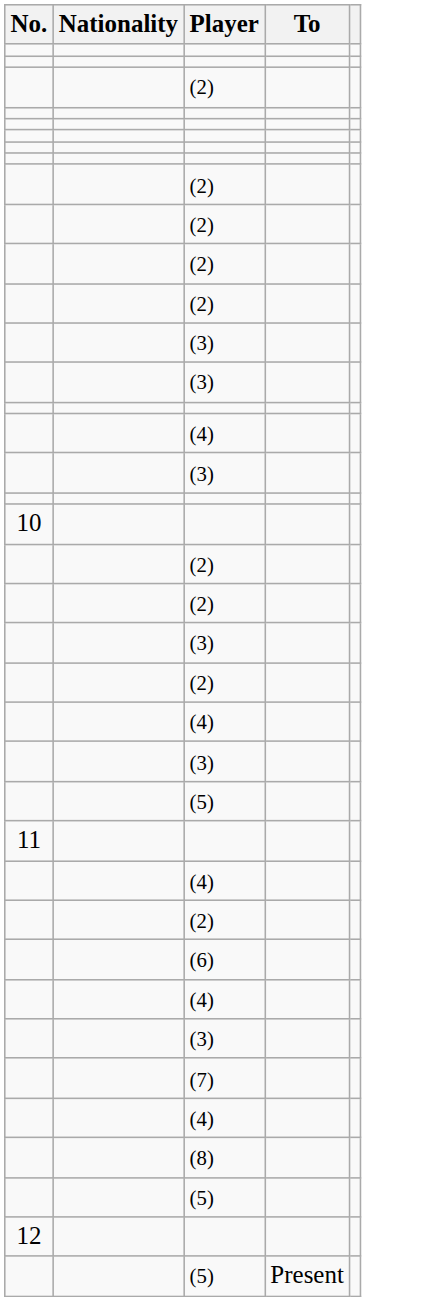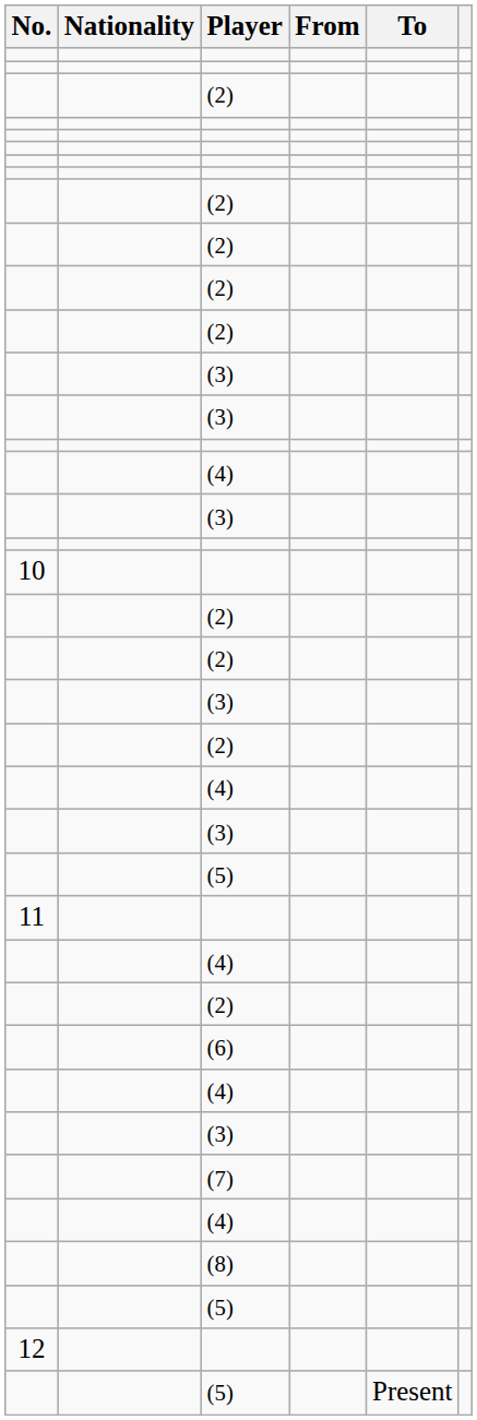 <table class="wikitable sortable plainrowheaders">
 <tr>
 <th scope=col>No.</th>
 <th scope=col>Nationality</th>
 <th scope=col>Player</th>
+<th scope=col>From</th>
 <th scope=col>To</th>
 <th scope=col class="unsortable"></th>
 </tr>
 <tr>
 <td style="text-align:center;" scope=row></td>
+<td></td>
 <td></td>
 <td></td>
 <td></td>
 <td align="center"></td>
 </tr>
 <tr>
 <td style="text-align:center;" scope=row></td>
 <td></td>
 <td></td>
 <td></td>
+<td></td>
 <td align="center"></td>
 </tr>
 <tr>
 <td style="text-align:center;" scope=row></td>
 <td></td>
 <td> <small>(2)</small></td>
 <td></td>
+<td></td>
 <td align="center"></td>
 </tr>
 <tr>
 <td style="text-align:center;" scope=row></td>
+<td></td>
 <td></td>
 <td></td>
 <td></td>
 <td align="center"></td>
 </tr>
 <tr>
 <td style="text-align:center;" scope=row></td>
 <td></td>
 <td></td>
 <td></td>
+<td></td>
 <td align="center"></td>
 </tr>
 <tr>
 <td style="text-align:center;" scope=row></td>
+<td></td>
 <td></td>
 <td></td>
 <td></td>
 <td align="center"></td>
 </tr>
 <tr>
 <td style="text-align:center;" scope=row></td>
 <td></td>
 <td></td>
 <td></td>
+<td></td>
 <td align="center"></td>
 </tr>
 <tr>
 <td style="text-align:center;" scope=row></td>
+<td></td>
 <td></td>
 <td></td>
 <td></td>
 <td align="center"></td>
 </tr>
 <tr>
 <td style="text-align:center;" scope=row></td>
 <td></td>
 <td> <small>(2)</small></td>
 <td></td>
-<td align="center"></td>
-</tr>
-<tr>
-<td style="text-align:center;" scope=row></td>
-<td></td>
-<td> <small>(2)</small></td>
 <td></td>
 <td align="center"></td>
 </tr>
 <tr>
 <td style="text-align:center;" scope=row></td>
 <td></td>
 <td> <small>(2)</small></td>
 <td></td>
+<td></td>
 <td align="center"></td>
 </tr>
 <tr>
 <td style="text-align:center;" scope=row></td>
 <td></td>
 <td> <small>(2)</small></td>
+<td></td>
+<td></td>
+<td align="center"></td>
+</tr>
+<tr>
+<td style="text-align:center;" scope=row></td>
+<td></td>
+<td> <small>(2)</small></td>
+<td></td>
 <td></td>
 <td align="center"></td>
 </tr>
 <tr>
 <td style="text-align:center;" scope=row></td>
 <td></td>
 <td> <small>(3)</small></td>
 <td></td>
+<td></td>
 <td align="center"></td>
 </tr>
 <tr>
 <td style="text-align:center;" scope=row></td>
 <td></td>
 <td> <small>(3)</small></td>
 <td></td>
+<td></td>
 <td align="center"></td>
 </tr>
 <tr>
 <td style="text-align:center;" scope=row></td>
+<td></td>
 <td></td>
 <td></td>
 <td></td>
 <td align="center"></td>
 </tr>
 <tr>
 <td style="text-align:center;" scope=row></td>
 <td></td>
 <td> <small>(4)</small></td>
 <td></td>
+<td></td>
 <td align="center"></td>
 </tr>
 <tr>
 <td style="text-align:center;" scope=row></td>
 <td></td>
 <td> <small>(3)</small></td>
 <td></td>
+<td></td>
 <td align="center"></td>
 </tr>
 <tr>
 <td style="text-align:center;" scope=row></td>
+<td></td>
 <td></td>
 <td></td>
 <td></td>
 <td align="center"></td>
 </tr>
 <tr>
 <td style="text-align:center;" scope=row>10</td>
 <td></td>
 <td></td>
 <td></td>
-<td align="center"></td>
-</tr>
-<tr>
-<td style="text-align:center;" scope=row></td>
-<td></td>
-<td> <small>(2)</small></td>
 <td></td>
 <td align="center"></td>
 </tr>
 <tr>
 <td style="text-align:center;" scope=row></td>
 <td></td>
 <td> <small>(2)</small></td>
 <td></td>
-<td align="center"></td>
-</tr>
-<tr>
-<td style="text-align:center;" scope=row></td>
-<td></td>
-<td> <small>(3)</small></td>
 <td></td>
 <td align="center"></td>
 </tr>
 <tr>
 <td style="text-align:center;" scope=row></td>
 <td></td>
 <td> <small>(2)</small></td>
 <td></td>
-<td align="center"></td>
-</tr>
-<tr>
-<td style="text-align:center;" scope=row></td>
-<td></td>
-<td> <small>(4)</small></td>
 <td></td>
 <td align="center"></td>
 </tr>
 <tr>
 <td style="text-align:center;" scope=row></td>
 <td></td>
 <td> <small>(3)</small></td>
 <td></td>
+<td></td>
+<td align="center"></td>
+</tr>
+<tr>
+<td style="text-align:center;" scope=row></td>
+<td></td>
+<td> <small>(2)</small></td>
+<td></td>
+<td></td>
+<td align="center"></td>
+</tr>
+<tr>
+<td style="text-align:center;" scope=row></td>
+<td></td>
+<td> <small>(4)</small></td>
+<td></td>
+<td></td>
+<td align="center"></td>
+</tr>
+<tr>
+<td style="text-align:center;" scope=row></td>
+<td></td>
+<td> <small>(3)</small></td>
+<td></td>
+<td></td>
 <td align="center"></td>
 </tr>
 <tr>
 <td style="text-align:center;" scope=row></td>
 <td></td>
 <td> <small>(5)</small></td>
 <td></td>
+<td></td>
 <td align="center"></td>
 </tr>
 <tr>
 <td style="text-align:center;" scope=row>11</td>
+<td></td>
 <td></td>
 <td></td>
 <td></td>
 <td align="center"></td>
 </tr>
 <tr>
 <td style="text-align:center;" scope=row></td>
 <td></td>
 <td> <small>(4)</small></td>
 <td></td>
+<td></td>
 <td align="center"></td>
 </tr>
 <tr>
 <td style="text-align:center;" scope=row></td>
 <td></td>
 <td> <small>(2)</small></td>
+<td></td>
 <td></td>
 <td align="center"></td>
 </tr>
 <tr>
 <td style="text-align:center;" scope=row></td>
 <td></td>
 <td> <small>(6)</small></td>
 <td></td>
+<td></td>
 <td align="center"></td>
 </tr>
 <tr>
 <td style="text-align:center;" scope=row></td>
 <td></td>
 <td> <small>(4)</small></td>
+<td></td>
 <td></td>
 <td align="center"></td>
 </tr>
 <tr>
 <td style="text-align:center;" scope=row></td>
 <td></td>
 <td> <small>(3)</small></td>
 <td></td>
+<td></td>
 <td align="center"></td>
 </tr>
 <tr>
 <td style="text-align:center;" scope=row></td>
 <td></td>
 <td> <small>(7)</small></td>
+<td></td>
 <td></td>
 <td align="center"></td>
 </tr>
 <tr>
 <td style="text-align:center;" scope=row></td>
 <td></td>
 <td> <small>(4)</small></td>
 <td></td>
+<td></td>
 <td align="center"></td>
 </tr>
 <tr>
 <td style="text-align:center;" scope=row></td>
 <td></td>
 <td> <small>(8)</small></td>
+<td></td>
 <td></td>
 <td align="center"></td>
 </tr>
 <tr>
 <td style="text-align:center;" scope=row></td>
 <td></td>
 <td> <small>(5)</small></td>
 <td></td>
+<td></td>
 <td align="center"></td>
 </tr>
 <tr>
 <td style="text-align:center;" scope=row>12</td>
+<td></td>
 <td></td>
 <td></td>
 <td></td>
 <td align="center"></td>
 </tr>
 <tr>
 <td style="text-align:center;" scope=row></td>
 <td></td>
 <td> <small>(5)</small></td>
+<td></td>
 <td>Present</td>
 <td align="center"></td>
 </tr>
 </table>
